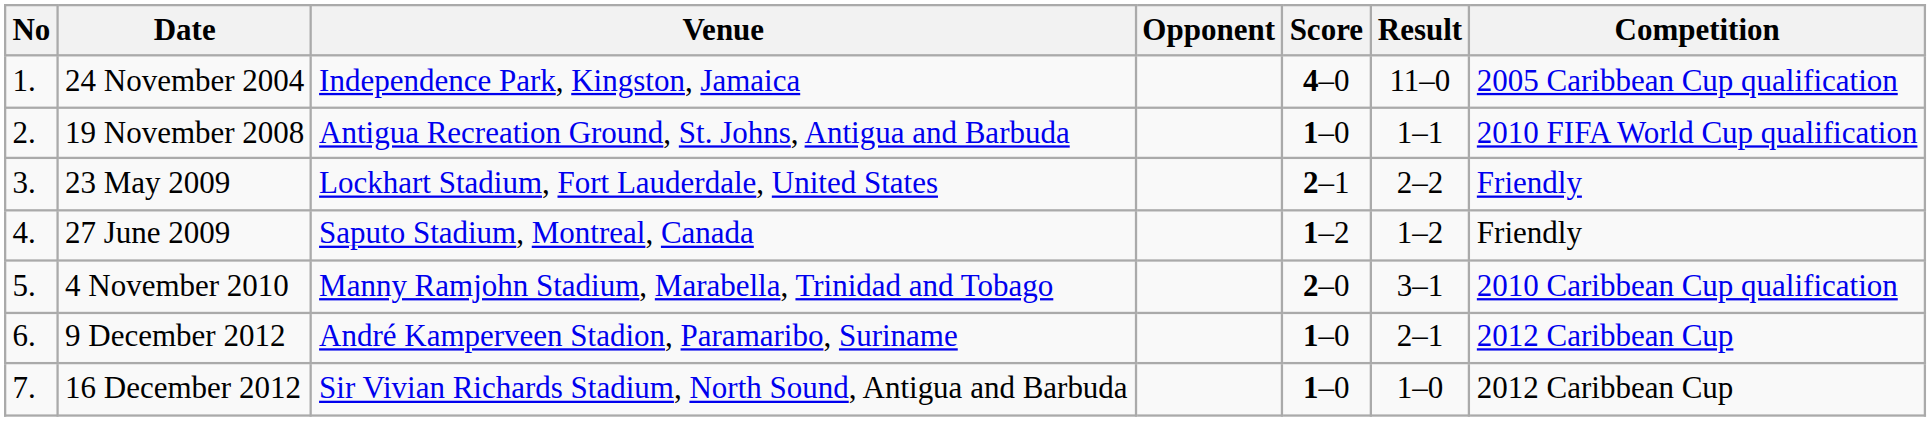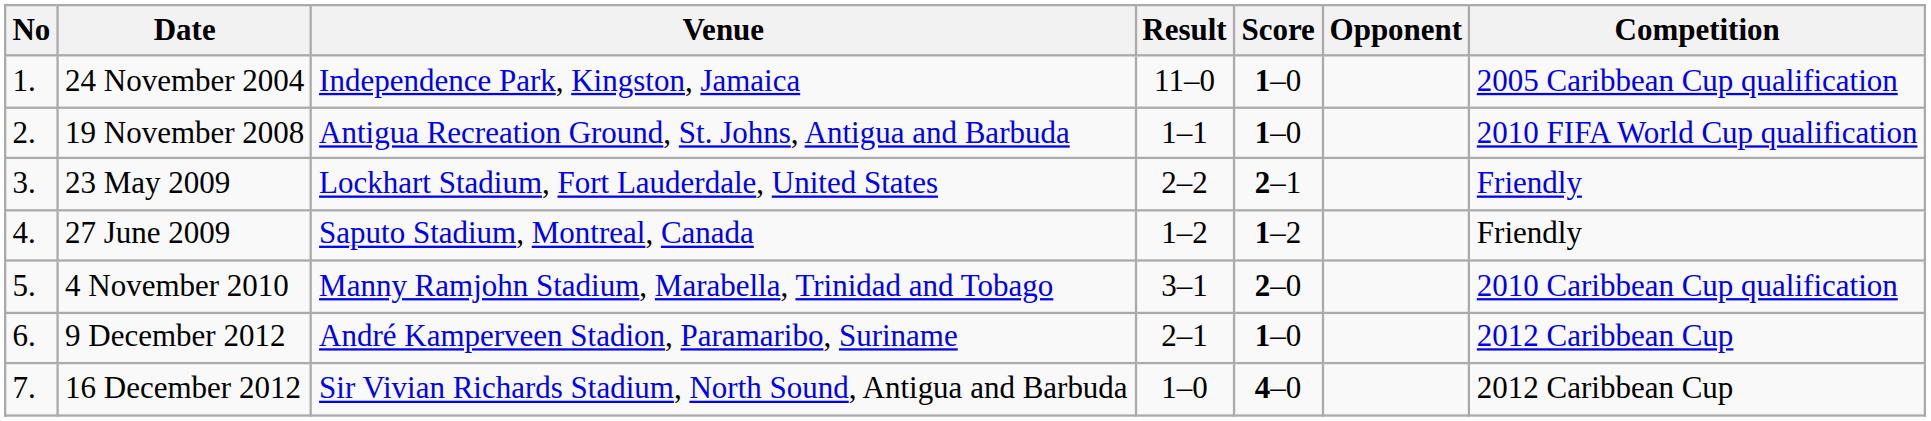 <table class="wikitable" style="font-size:85%;">
 <tr>
 <th>No</th>
 <th>Date</th>
 <th>Venue</th>
+<th>Result</th>
+<th>Score</th>
 <th>Opponent</th>
-<th>Score</th>
-<th>Result</th>
 <th>Competition</th>
 </tr>
 <tr>
 <td>1.</td>
 <td>24 November 2004</td>
 <td><a href='#'>Independence Park</a>, <a href='#'>Kingston</a>, <a href='#'>Jamaica</a></td>
+<td align=center>11–0</td>
+<td align=center><strong>1</strong>–0</td>
 <td></td>
-<td align=center><strong>4</strong>–0</td>
-<td align=center>11–0</td>
 <td><a href='#'>2005 Caribbean Cup qualification</a></td>
 </tr>
 <tr>
 <td>2.</td>
 <td>19 November 2008</td>
 <td><a href='#'>Antigua Recreation Ground</a>, <a href='#'>St. Johns</a>, <a href='#'>Antigua and Barbuda</a></td>
+<td align=center>1–1</td>
+<td align=center><strong>1</strong>–0</td>
 <td></td>
-<td align=center><strong>1</strong>–0</td>
-<td align=center>1–1</td>
 <td><a href='#'>2010 FIFA World Cup qualification</a></td>
 </tr>
 <tr>
 <td>3.</td>
 <td>23 May 2009</td>
 <td><a href='#'>Lockhart Stadium</a>, <a href='#'>Fort Lauderdale</a>, <a href='#'>United States</a></td>
+<td align=center>2–2</td>
+<td align=center><strong>2</strong>–1</td>
 <td></td>
-<td align=center><strong>2</strong>–1</td>
-<td align=center>2–2</td>
 <td><a href='#'>Friendly</a></td>
 </tr>
 <tr>
 <td>4.</td>
 <td>27 June 2009</td>
 <td><a href='#'>Saputo Stadium</a>, <a href='#'>Montreal</a>, <a href='#'>Canada</a></td>
+<td align=center>1–2</td>
+<td align=center><strong>1</strong>–2</td>
 <td></td>
-<td align=center><strong>1</strong>–2</td>
-<td align=center>1–2</td>
 <td>Friendly</td>
 </tr>
 <tr>
 <td>5.</td>
 <td>4 November 2010</td>
 <td><a href='#'>Manny Ramjohn Stadium</a>, <a href='#'>Marabella</a>, <a href='#'>Trinidad and Tobago</a></td>
+<td align=center>3–1</td>
+<td align=center><strong>2</strong>–0</td>
 <td></td>
-<td align=center><strong>2</strong>–0</td>
-<td align=center>3–1</td>
 <td><a href='#'>2010 Caribbean Cup qualification</a></td>
 </tr>
 <tr>
 <td>6.</td>
 <td>9 December 2012</td>
 <td><a href='#'>André Kamperveen Stadion</a>, <a href='#'>Paramaribo</a>, <a href='#'>Suriname</a></td>
+<td align=center>2–1</td>
+<td align=center><strong>1</strong>–0</td>
 <td></td>
-<td align=center><strong>1</strong>–0</td>
-<td align=center>2–1</td>
 <td><a href='#'>2012 Caribbean Cup</a></td>
 </tr>
 <tr>
 <td>7.</td>
 <td>16 December 2012</td>
 <td><a href='#'>Sir Vivian Richards Stadium</a>, <a href='#'>North Sound</a>, Antigua and Barbuda</td>
+<td align=center>1–0</td>
+<td align=center><strong>4</strong>–0</td>
 <td></td>
-<td align=center><strong>1</strong>–0</td>
-<td align=center>1–0</td>
 <td>2012 Caribbean Cup</td>
 </tr>
 </table>
